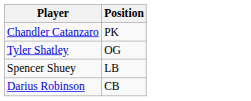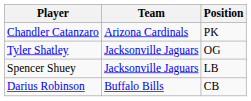 <table class="wikitable">
 <tr>
 <th>Player</th>
+<th>Team</th>
 <th>Position</th>
 </tr>
 <tr>
 <td><a href='#'>Chandler Catanzaro</a></td>
+<td><a href='#'>Arizona Cardinals</a></td>
 <td>PK</td>
 </tr>
 <tr>
 <td><a href='#'>Tyler Shatley</a></td>
+<td><a href='#'>Jacksonville Jaguars</a></td>
 <td>OG</td>
 </tr>
 <tr>
 <td>Spencer Shuey</td>
+<td><a href='#'>Jacksonville Jaguars</a></td>
 <td>LB</td>
 </tr>
 <tr>
 <td><a href='#'>Darius Robinson</a></td>
+<td><a href='#'>Buffalo Bills</a></td>
 <td>CB</td>
 </tr>
 </table>
